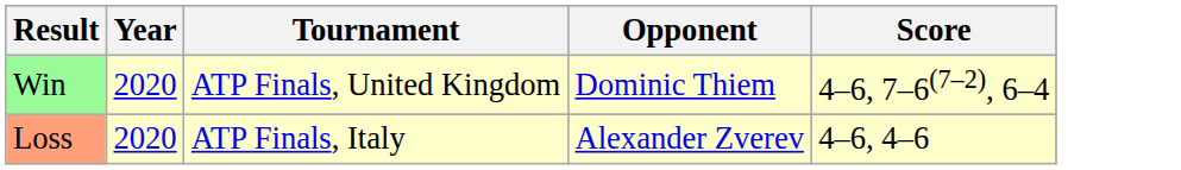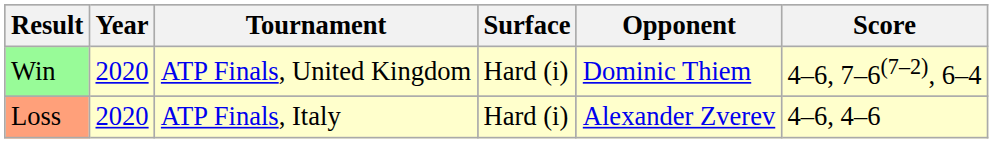 <table class="sortable wikitable">
 <tr>
 <th>Result</th>
 <th>Year</th>
 <th>Tournament</th>
+<th>Surface</th>
 <th>Opponent</th>
 <th class="unsortable">Score</th>
 </tr>
 <tr style="background:#ffc;">
 <td bgcolor=98FB98>Win</td>
 <td><a href='#'>2020</a></td>
 <td><a href='#'>ATP Finals</a>, United Kingdom</td>
+<td>Hard (i)</td>
 <td> <a href='#'>Dominic Thiem</a></td>
 <td>4–6, 7–6<sup>(7–2)</sup>, 6–4</td>
 </tr>
 <tr bgcolor=ffffcc>
 <td bgcolor=FFA07A>Loss</td>
 <td><a href='#'>2020</a></td>
 <td><a href='#'>ATP Finals</a>, Italy</td>
+<td>Hard (i)</td>
 <td> <a href='#'>Alexander Zverev</a></td>
 <td>4–6, 4–6</td>
 </tr>
 </table>
